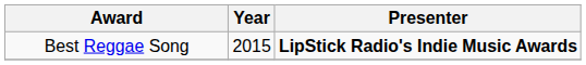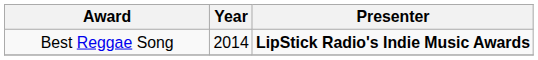 <table class="wikitable">
 <tr>
 <th width=200>Award</th>
 <th>Year</th>
 <th>Presenter</th>
 </tr>
 <tr>
 <td align=center>Best <a href='#'>Reggae</a> Song</td>
-<td align=center>2015</td>
+<td align=center>2014</td>
 <td align=center><strong>LipStick Radio's Indie Music Awards</strong></td>
 </tr>
 <tr>
 </tr>
 </table>
